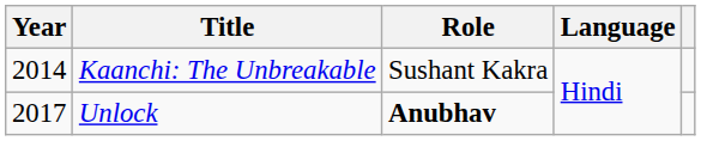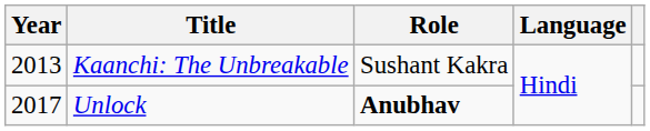 <table class="wikitable">
 <tr>
 <th scope="col">Year</th>
 <th scope="col">Title</th>
 <th scope="col">Role</th>
 <th scope="col">Language</th>
 <th scope="col" class="unsortable"></th>
 </tr>
 <tr>
-<td>2014</td>
+<td>2013</td>
 <td><em><a href='#'>Kaanchi: The Unbreakable</a></em></td>
 <td>Sushant Kakra</td>
 <td rowspan="2"><a href='#'>Hindi</a></td>
 <td></td>
 </tr>
 <tr>
 <td>2017</td>
 <td><em><a href='#'>Unlock</a></em></td>
 <td><strong>Anubhav</strong></td>
 <td></td>
 </tr>
 </table>
